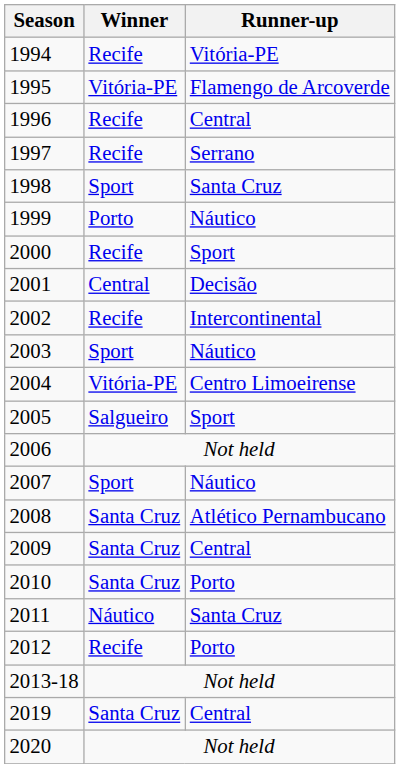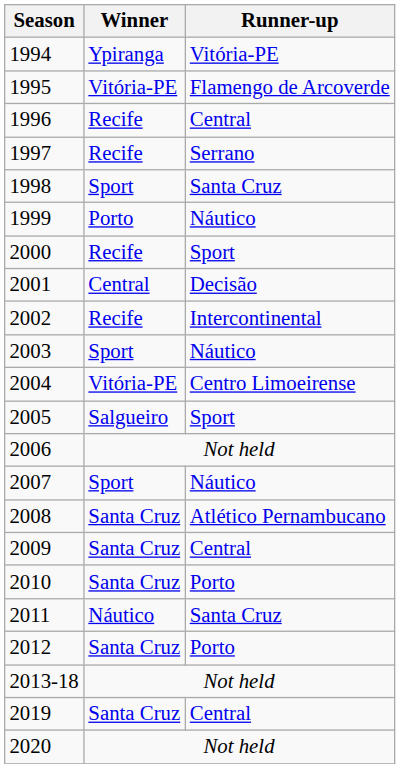 <table class="wikitable">
 <tr>
 <th>Season</th>
 <th>Winner</th>
 <th>Runner-up</th>
 </tr>
 <tr>
 <td>1994</td>
-<td><a href='#'>Recife</a></td>
+<td><a href='#'>Ypiranga</a></td>
 <td><a href='#'>Vitória-PE</a></td>
 </tr>
 <tr>
 <td>1995</td>
 <td><a href='#'>Vitória-PE</a></td>
 <td><a href='#'>Flamengo de Arcoverde</a></td>
 </tr>
 <tr>
 <td>1996</td>
 <td><a href='#'>Recife</a></td>
 <td><a href='#'>Central</a></td>
 </tr>
 <tr>
 <td>1997</td>
 <td><a href='#'>Recife</a></td>
 <td><a href='#'>Serrano</a></td>
 </tr>
 <tr>
 <td>1998</td>
 <td><a href='#'>Sport</a></td>
 <td><a href='#'>Santa Cruz</a></td>
 </tr>
 <tr>
 <td>1999</td>
 <td><a href='#'>Porto</a></td>
 <td><a href='#'>Náutico</a></td>
 </tr>
 <tr>
 <td>2000</td>
 <td><a href='#'>Recife</a></td>
 <td><a href='#'>Sport</a></td>
 </tr>
 <tr>
 <td>2001</td>
 <td><a href='#'>Central</a></td>
 <td><a href='#'>Decisão</a></td>
 </tr>
 <tr>
 <td>2002</td>
 <td><a href='#'>Recife</a></td>
 <td><a href='#'>Intercontinental</a></td>
 </tr>
 <tr>
 <td>2003</td>
 <td><a href='#'>Sport</a></td>
 <td><a href='#'>Náutico</a></td>
 </tr>
 <tr>
 <td>2004</td>
 <td><a href='#'>Vitória-PE</a></td>
 <td><a href='#'>Centro Limoeirense</a></td>
 </tr>
 <tr>
 <td>2005</td>
 <td><a href='#'>Salgueiro</a></td>
 <td><a href='#'>Sport</a></td>
 </tr>
 <tr>
 <td>2006</td>
 <td colspan=2 style="text-align:center;"><em>Not held</em></td>
 </tr>
 <tr>
 <td>2007</td>
 <td><a href='#'>Sport</a></td>
 <td><a href='#'>Náutico</a></td>
 </tr>
 <tr>
 <td>2008</td>
 <td><a href='#'>Santa Cruz</a></td>
 <td><a href='#'>Atlético Pernambucano</a></td>
 </tr>
 <tr>
 <td>2009</td>
 <td><a href='#'>Santa Cruz</a></td>
 <td><a href='#'>Central</a></td>
 </tr>
 <tr>
 <td>2010</td>
 <td><a href='#'>Santa Cruz</a></td>
 <td><a href='#'>Porto</a></td>
 </tr>
 <tr>
 <td>2011</td>
 <td><a href='#'>Náutico</a></td>
 <td><a href='#'>Santa Cruz</a></td>
 </tr>
 <tr>
 <td>2012</td>
-<td><a href='#'>Recife</a></td>
+<td><a href='#'>Santa Cruz</a></td>
 <td><a href='#'>Porto</a></td>
 </tr>
 <tr>
 <td>2013-18</td>
 <td colspan=2 style="text-align:center;"><em>Not held</em></td>
 </tr>
 <tr>
 <td>2019</td>
 <td><a href='#'>Santa Cruz</a></td>
 <td><a href='#'>Central</a></td>
 </tr>
 <tr>
 <td>2020</td>
 <td colspan=2 style="text-align:center;"><em>Not held</em></td>
 </tr>
 </table>
